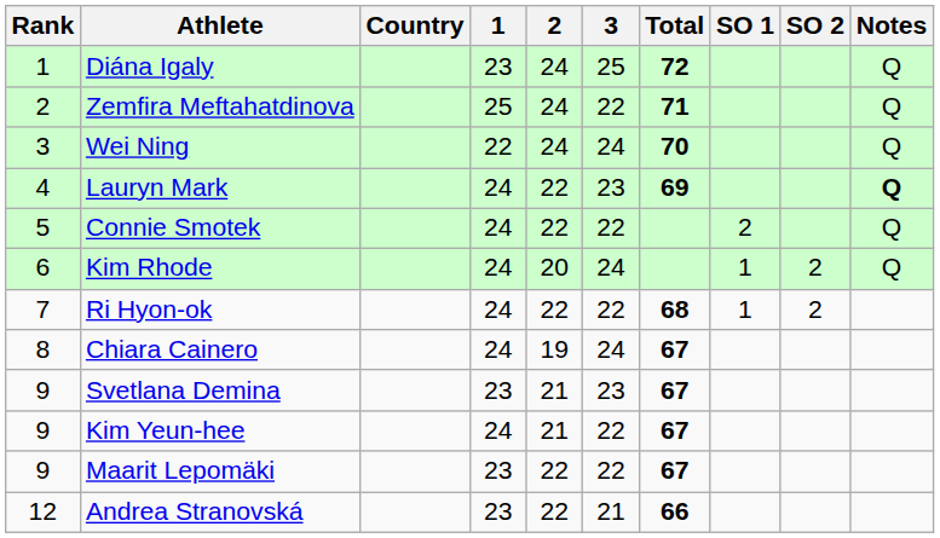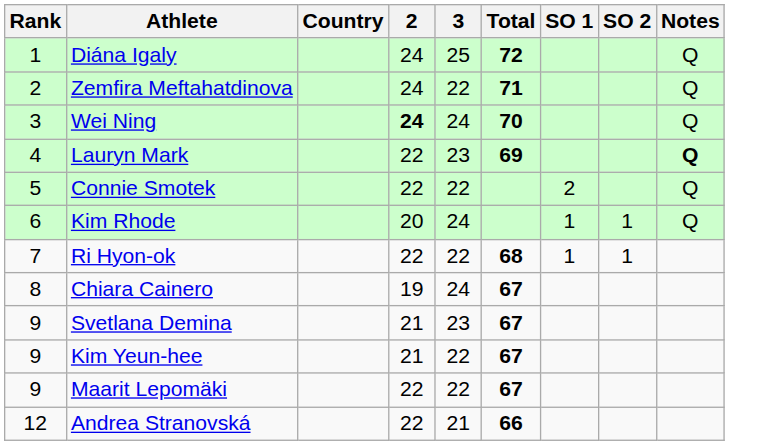 <table class="wikitable sortable" style="text-align: center">
 <tr>
 <th>Rank</th>
 <th>Athlete</th>
 <th>Country</th>
-<th class="unsortable" style="width: 28px">1</th>
 <th class="unsortable" style="width: 28px">2</th>
 <th class="unsortable" style="width: 28px">3</th>
 <th>Total</th>
 <th class="unsortable">SO 1</th>
 <th class="unsortable">SO 2</th>
 <th class="unsortable">Notes</th>
 </tr>
 <tr bgcolor=#ccffcc>
 <td>1</td>
 <td align=left><a href='#'>Diána Igaly</a></td>
 <td align=left></td>
-<td>23</td>
 <td>24</td>
 <td>25</td>
 <td><strong>72</strong></td>
 <td></td>
 <td></td>
 <td>Q</td>
 </tr>
 <tr bgcolor=#ccffcc>
 <td>2</td>
 <td align=left><a href='#'>Zemfira Meftahatdinova</a></td>
 <td align=left></td>
-<td>25</td>
 <td>24</td>
 <td>22</td>
 <td><strong>71</strong></td>
 <td></td>
 <td></td>
 <td>Q</td>
 </tr>
 <tr bgcolor=#ccffcc>
 <td>3</td>
 <td align=left><a href='#'>Wei Ning</a></td>
 <td align=left></td>
-<td>22</td>
-<td>24</td>
+<td><strong>24</strong></td>
 <td>24</td>
 <td><strong>70</strong></td>
 <td></td>
 <td></td>
 <td>Q</td>
 </tr>
 <tr bgcolor=#ccffcc>
 <td>4</td>
 <td align=left><a href='#'>Lauryn Mark</a></td>
 <td align=left></td>
-<td>24</td>
 <td>22</td>
 <td>23</td>
 <td><strong>69</strong></td>
 <td></td>
 <td></td>
 <td><strong>Q</strong></td>
 </tr>
 <tr bgcolor=#ccffcc>
 <td>5</td>
 <td align=left><a href='#'>Connie Smotek</a></td>
 <td align=left></td>
-<td>24</td>
 <td>22</td>
 <td>22</td>
 <td></td>
 <td>2</td>
 <td></td>
 <td>Q</td>
 </tr>
 <tr bgcolor=#ccffcc>
 <td>6</td>
 <td align=left><a href='#'>Kim Rhode</a></td>
 <td align=left></td>
-<td>24</td>
 <td>20</td>
 <td>24</td>
 <td></td>
 <td>1</td>
-<td>2</td>
+<td>1</td>
 <td>Q</td>
 </tr>
 <tr>
 <td>7</td>
 <td align=left><a href='#'>Ri Hyon-ok</a></td>
 <td align=left></td>
-<td>24</td>
 <td>22</td>
 <td>22</td>
 <td><strong>68</strong></td>
 <td>1</td>
-<td>2</td>
+<td>1</td>
 <td></td>
 </tr>
 <tr>
 <td>8</td>
 <td align=left><a href='#'>Chiara Cainero</a></td>
 <td align=left></td>
-<td>24</td>
 <td>19</td>
 <td>24</td>
 <td><strong>67</strong></td>
 <td></td>
 <td></td>
 <td></td>
 </tr>
 <tr>
 <td>9</td>
 <td align=left><a href='#'>Svetlana Demina</a></td>
 <td align=left></td>
-<td>23</td>
 <td>21</td>
 <td>23</td>
 <td><strong>67</strong></td>
 <td></td>
 <td></td>
 <td></td>
 </tr>
 <tr>
 <td>9</td>
 <td align=left><a href='#'>Kim Yeun-hee</a></td>
 <td align=left></td>
-<td>24</td>
 <td>21</td>
 <td>22</td>
 <td><strong>67</strong></td>
 <td></td>
 <td></td>
 <td></td>
 </tr>
 <tr>
 <td>9</td>
 <td align=left><a href='#'>Maarit Lepomäki</a></td>
 <td align=left></td>
-<td>23</td>
 <td>22</td>
 <td>22</td>
 <td><strong>67</strong></td>
 <td></td>
 <td></td>
 <td></td>
 </tr>
 <tr>
 <td>12</td>
 <td align=left><a href='#'>Andrea Stranovská</a></td>
 <td align=left></td>
-<td>23</td>
 <td>22</td>
 <td>21</td>
 <td><strong>66</strong></td>
 <td></td>
 <td></td>
 <td></td>
 </tr>
 </table>
